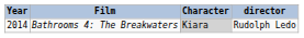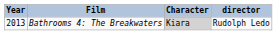 <table class="wikitable" style="font-size: 95%;">
 <tr>
 <th style="background-color: #B0C4DE;">Year</th>
 <th style="background-color: #B0C4DE;">Film</th>
 <th style="background-color: #B0C4DE;">Character</th>
 <th style="background-color: #B0C4DE;">director</th>
 </tr>
 <tr>
-<td>2014</td>
+<td>2013</td>
 <td><em>Bathrooms 4: The Breakwaters</em></td>
 <td style="background: lightgrey;">Kiara</td>
 <td>Rudolph Ledo</td>
 </tr>
 </table>
